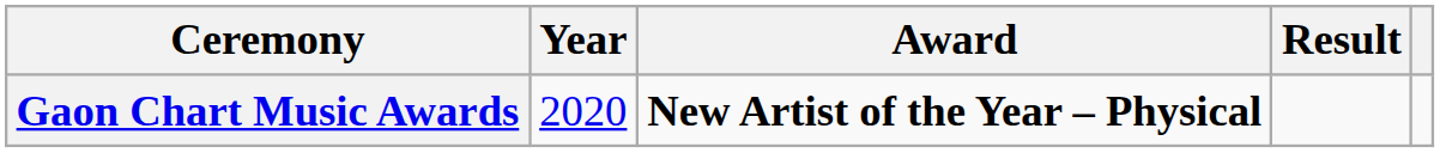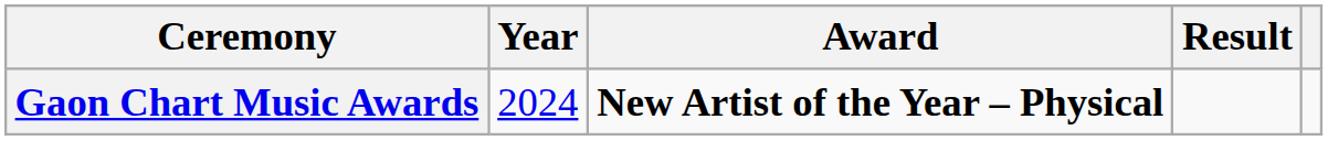 <table class="wikitable sortable plainrowheaders" style="text-align:center">
 <tr>
 <th scope="col">Ceremony</th>
 <th scope="col">Year</th>
 <th scope="col">Award</th>
 <th scope="col">Result</th>
 <th scope="col" class="unsortable"></th>
 </tr>
 <tr>
 <th scope="row"><a href='#'>Gaon Chart Music Awards</a></th>
-<td><a href='#'>2020</a></td>
+<td><a href='#'>2024</a></td>
 <td><strong>New Artist of the Year – Physical</strong></td>
 <td></td>
 <td></td>
 </tr>
 </table>
